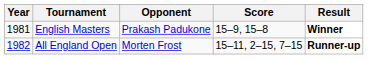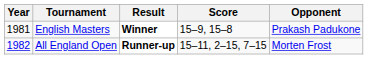 <table class="sortable wikitable" style="font-size: 90%;">
 <tr>
 <th>Year</th>
 <th>Tournament</th>
+<th>Result</th>
+<th>Score</th>
 <th>Opponent</th>
-<th>Score</th>
-<th>Result</th>
 </tr>
 <tr>
 <td align="center">1981</td>
 <td align="left"><a href='#'>English Masters</a></td>
+<td style="text-align:left; background: white"> <strong>Winner</strong></td>
+<td align="left">15–9, 15–8</td>
 <td align="left"> <a href='#'>Prakash Padukone</a></td>
-<td align="left">15–9, 15–8</td>
-<td style="text-align:left; background: white"> <strong>Winner</strong></td>
 </tr>
 <tr>
 <td align="center"><a href='#'>1982</a></td>
 <td align="left"><a href='#'>All England Open</a></td>
+<td style="text-align:left; background: white"> <strong>Runner-up</strong></td>
+<td align="left">15–11, 2–15, 7–15</td>
 <td align="left"> <a href='#'>Morten Frost</a></td>
-<td align="left">15–11, 2–15, 7–15</td>
-<td style="text-align:left; background: white"> <strong>Runner-up</strong></td>
 </tr>
 </table>
